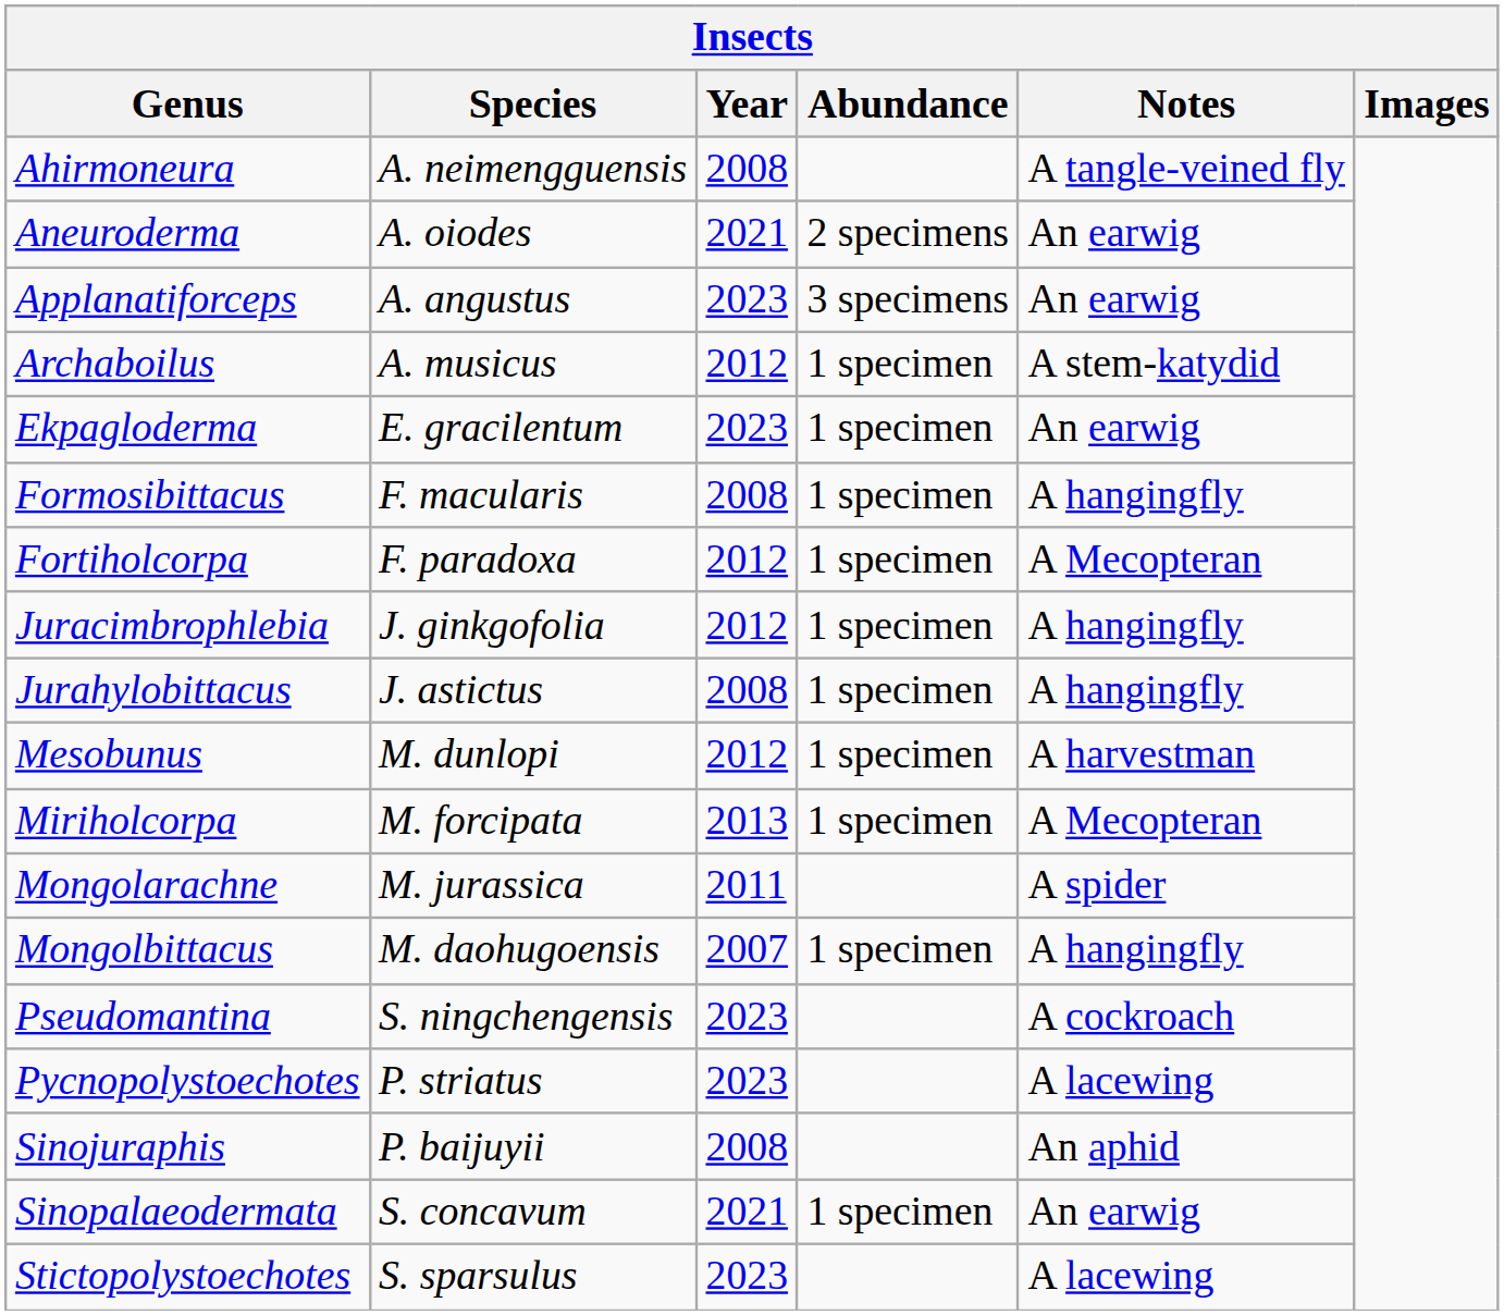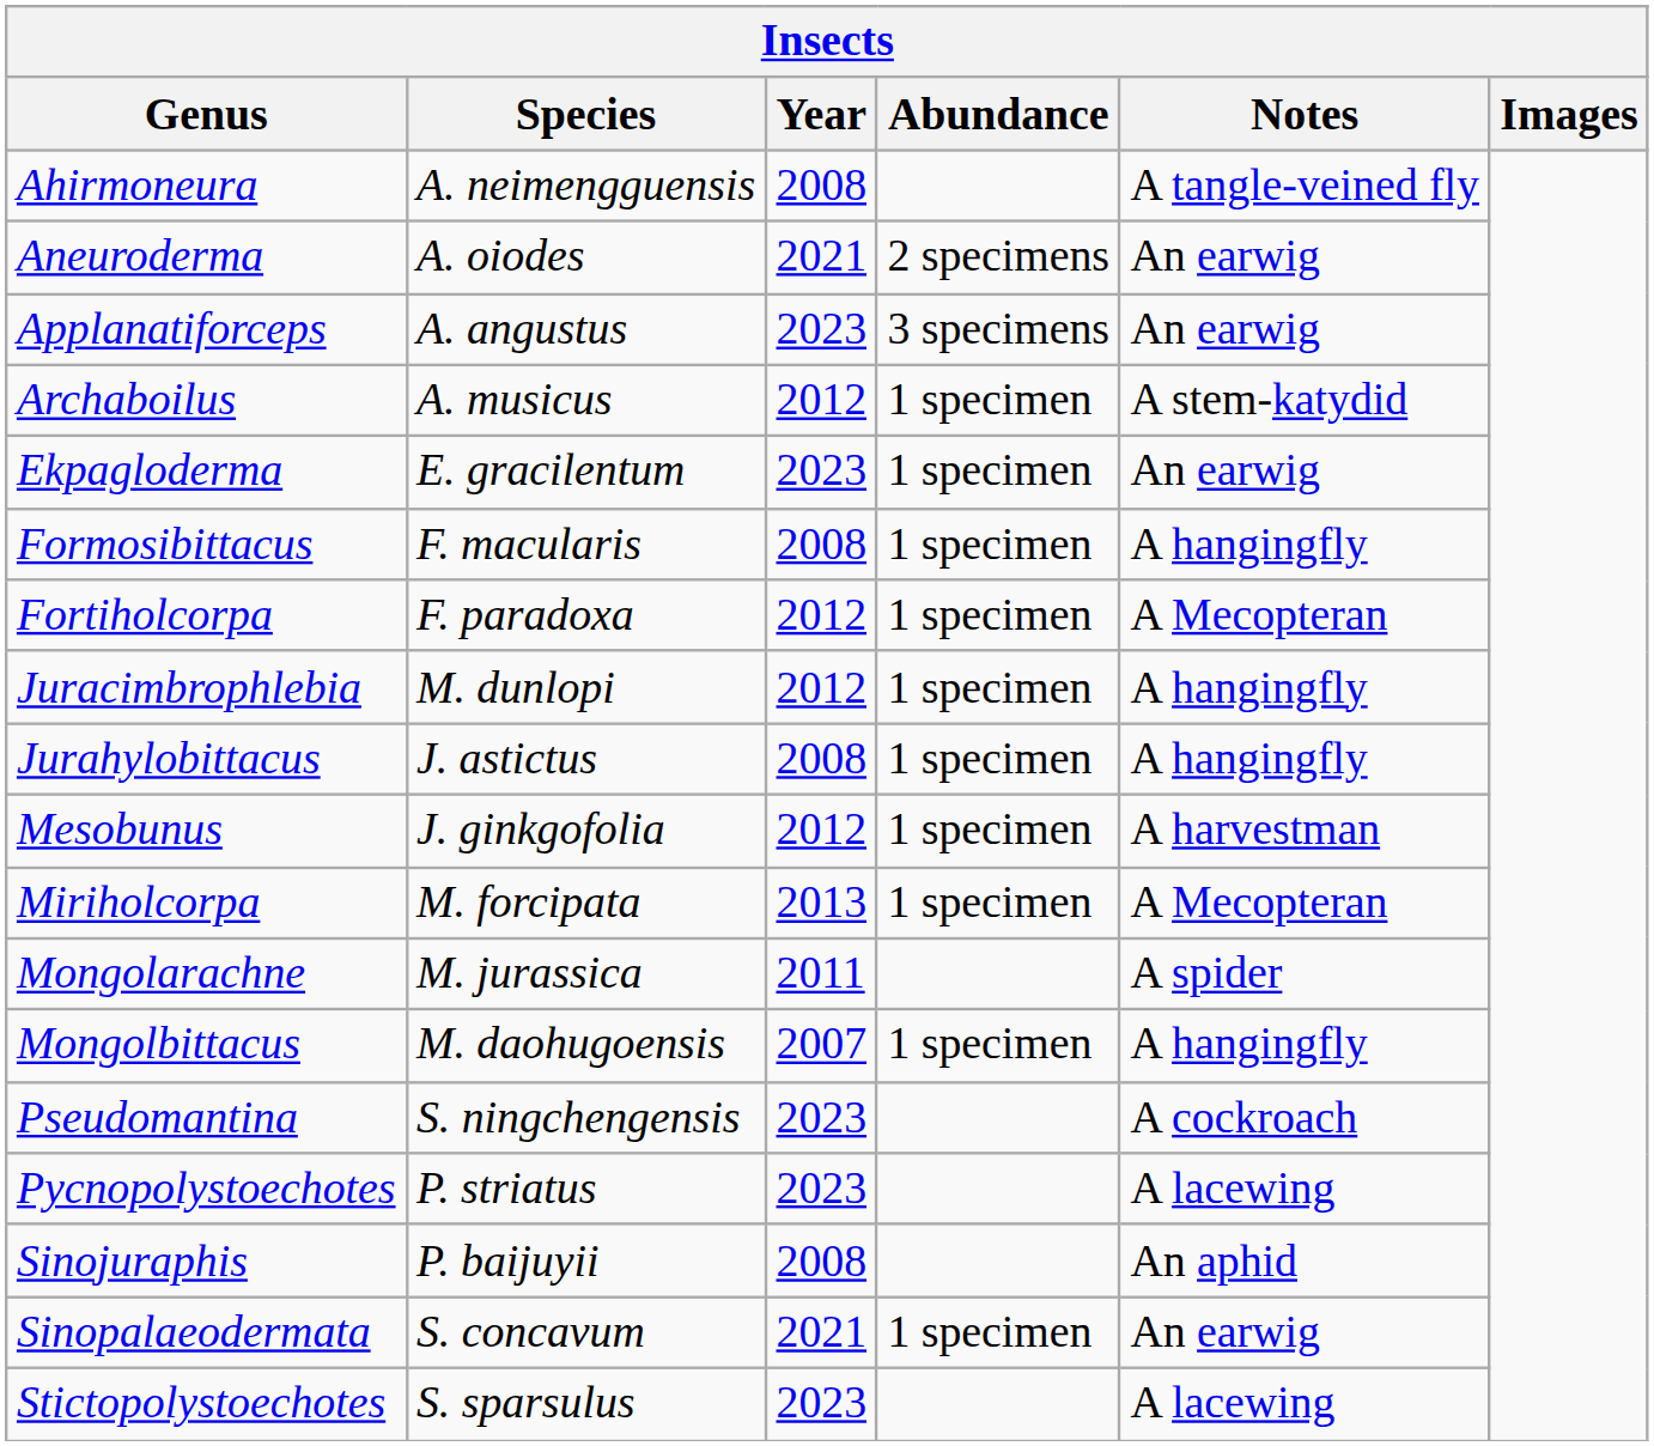 <table class="wikitable" align="center">
 <tr>
 <th colspan="6" align="center"><strong><a href='#'>Insects</a></strong></th>
 </tr>
 <tr>
 <th>Genus</th>
 <th>Species</th>
 <th>Year</th>
 <th>Abundance</th>
 <th>Notes</th>
 <th>Images</th>
 </tr>
 <tr>
 <td><em><a href='#'>Ahirmoneura</a></em></td>
 <td><em>A. neimengguensis</em></td>
 <td><a href='#'>2008</a></td>
 <td></td>
 <td>A <a href='#'>tangle-veined fly</a></td>
 <td rowspan="104"><br></td>
 </tr>
 <tr>
 <td><em><a href='#'>Aneuroderma</a></em></td>
 <td><em>A. oiodes</em></td>
 <td><a href='#'>2021</a></td>
 <td>2 specimens</td>
 <td>An <a href='#'>earwig</a></td>
 </tr>
 <tr>
 <td><em><a href='#'>Applanatiforceps</a></em></td>
 <td><em>A. angustus</em></td>
 <td><a href='#'>2023</a></td>
 <td>3 specimens</td>
 <td>An <a href='#'>earwig</a></td>
 </tr>
 <tr>
 <td><em><a href='#'>Archaboilus</a></em></td>
 <td><em>A. musicus</em></td>
 <td><a href='#'>2012</a></td>
 <td>1 specimen</td>
 <td>A stem-<a href='#'>katydid</a></td>
 </tr>
 <tr>
 <td><em><a href='#'>Ekpagloderma</a></em></td>
 <td><em>E. gracilentum</em></td>
 <td><a href='#'>2023</a></td>
 <td>1 specimen</td>
 <td>An <a href='#'>earwig</a></td>
 </tr>
 <tr>
 <td><em><a href='#'>Formosibittacus</a></em></td>
 <td><em>F. macularis</em></td>
 <td><a href='#'>2008</a></td>
 <td>1 specimen</td>
 <td>A <a href='#'>hangingfly</a></td>
 </tr>
 <tr>
 <td><em><a href='#'>Fortiholcorpa</a></em></td>
 <td><em>F. paradoxa</em></td>
 <td><a href='#'>2012</a></td>
 <td>1 specimen</td>
 <td>A <a href='#'>Mecopteran</a></td>
 </tr>
 <tr>
 <td><em><a href='#'>Juracimbrophlebia</a></em></td>
-<td><em>J. ginkgofolia</em></td>
+<td><em>M. dunlopi</em></td>
 <td><a href='#'>2012</a></td>
 <td>1 specimen</td>
 <td>A <a href='#'>hangingfly</a></td>
 </tr>
 <tr>
 <td><em><a href='#'>Jurahylobittacus</a></em></td>
 <td><em>J. astictus</em></td>
 <td><a href='#'>2008</a></td>
 <td>1 specimen</td>
 <td>A <a href='#'>hangingfly</a></td>
 </tr>
 <tr>
 <td><em><a href='#'>Mesobunus</a></em></td>
-<td><em>M. dunlopi</em></td>
+<td><em>J. ginkgofolia</em></td>
 <td><a href='#'>2012</a></td>
 <td>1 specimen</td>
 <td>A <a href='#'>harvestman</a></td>
 </tr>
 <tr>
 <td><em><a href='#'>Miriholcorpa</a></em></td>
 <td><em>M. forcipata</em></td>
 <td><a href='#'>2013</a></td>
 <td>1 specimen</td>
 <td>A <a href='#'>Mecopteran</a></td>
 </tr>
 <tr>
 <td><em><a href='#'>Mongolarachne</a></em></td>
 <td><em>M. jurassica</em></td>
 <td><a href='#'>2011</a></td>
 <td></td>
 <td>A <a href='#'>spider</a></td>
 </tr>
 <tr>
 <td><em><a href='#'>Mongolbittacus</a></em></td>
 <td><em>M. daohugoensis</em></td>
 <td><a href='#'>2007</a></td>
 <td>1 specimen</td>
 <td>A <a href='#'>hangingfly</a></td>
 </tr>
 <tr>
 <td><em><a href='#'>Pseudomantina</a></em></td>
 <td><em>S. ningchengensis</em></td>
 <td><a href='#'>2023</a></td>
 <td></td>
 <td>A <a href='#'>cockroach</a></td>
 </tr>
 <tr>
 <td><em><a href='#'>Pycnopolystoechotes</a></em></td>
 <td><em>P. striatus</em></td>
 <td><a href='#'>2023</a></td>
 <td></td>
 <td>A <a href='#'>lacewing</a></td>
 </tr>
 <tr>
 <td><em><a href='#'>Sinojuraphis</a></em></td>
 <td><em>P. baijuyii</em></td>
 <td><a href='#'>2008</a></td>
 <td></td>
 <td>An <a href='#'>aphid</a></td>
 </tr>
 <tr>
 <td><em><a href='#'>Sinopalaeodermata</a></em></td>
 <td><em>S. concavum</em></td>
 <td><a href='#'>2021</a></td>
 <td>1 specimen</td>
 <td>An <a href='#'>earwig</a></td>
 </tr>
 <tr>
 <td><em><a href='#'>Stictopolystoechotes</a></em></td>
 <td><em>S. sparsulus</em></td>
 <td><a href='#'>2023</a></td>
 <td></td>
 <td>A <a href='#'>lacewing</a></td>
 </tr>
 <tr>
 </tr>
 </table>
